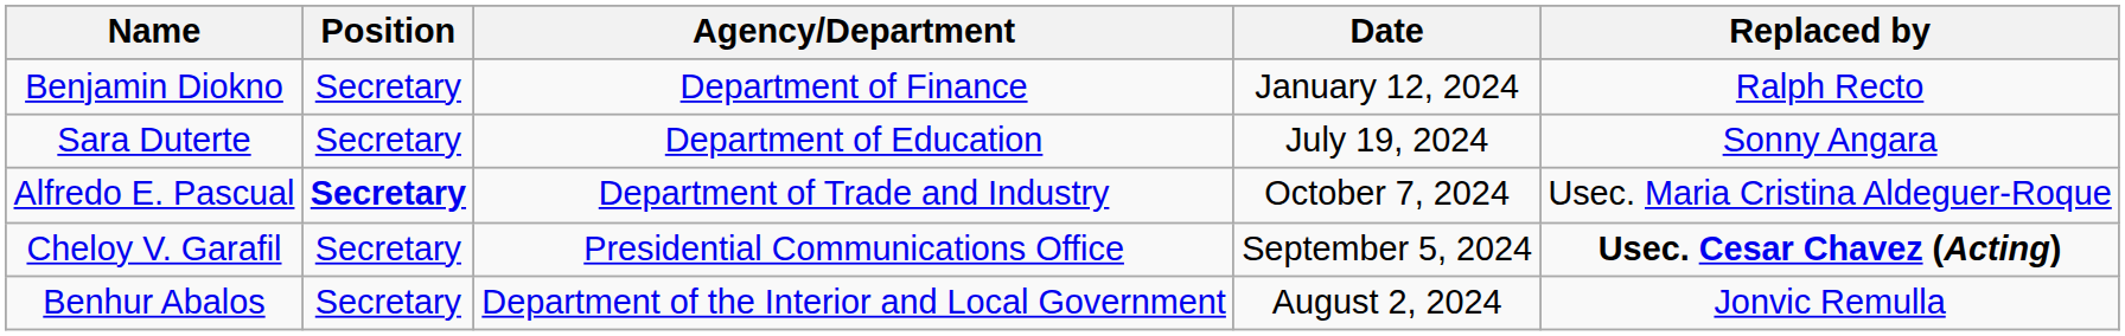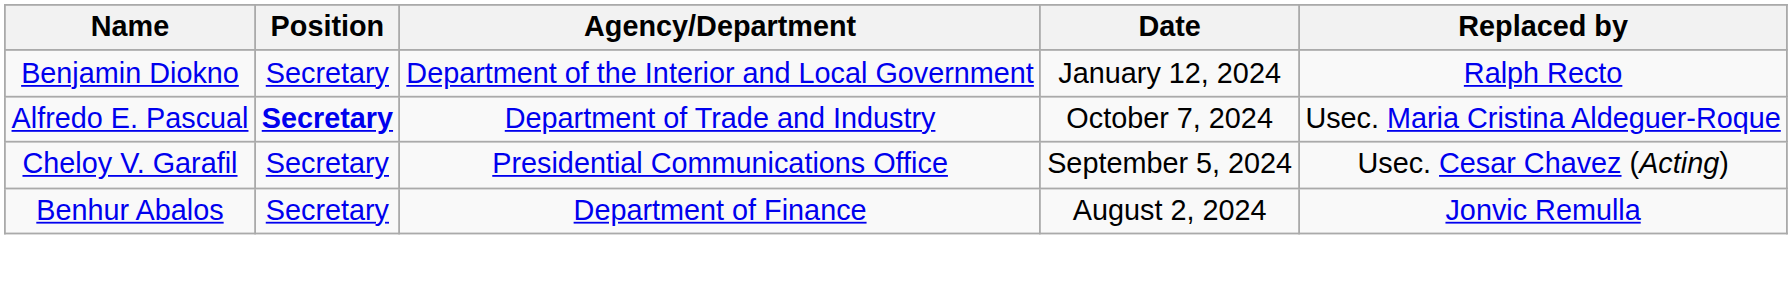 <table class="wikitable sortable" style="text-align:center;">
 <tr>
 <th scope="col">Name</th>
 <th scope="col">Position</th>
 <th scope="col">Agency/Department</th>
 <th scope="col">Date</th>
 <th scope="col">Replaced by</th>
 </tr>
 <tr>
 <td><a href='#'>Benjamin Diokno</a></td>
 <td><a href='#'>Secretary</a></td>
-<td><a href='#'>Department of Finance</a></td>
+<td><a href='#'>Department of the Interior and Local Government</a></td>
 <td>January 12, 2024</td>
 <td><a href='#'>Ralph Recto</a></td>
-</tr>
-<tr>
-<td><a href='#'>Sara Duterte</a></td>
-<td><a href='#'>Secretary</a></td>
-<td><a href='#'>Department of Education</a></td>
-<td>July 19, 2024</td>
-<td><a href='#'>Sonny Angara</a></td>
 </tr>
 <tr>
 <td><a href='#'>Alfredo E. Pascual</a></td>
 <td><strong><a href='#'>Secretary</a></strong></td>
 <td><a href='#'>Department of Trade and Industry</a></td>
 <td>October 7, 2024</td>
 <td>Usec. <a href='#'>Maria Cristina Aldeguer-Roque</a></td>
 </tr>
 <tr>
 <td><a href='#'>Cheloy V. Garafil</a></td>
 <td><a href='#'>Secretary</a></td>
 <td><a href='#'>Presidential Communications Office</a></td>
 <td>September 5, 2024</td>
-<td><strong>Usec. <a href='#'>Cesar Chavez</a> (<em>Acting</em>)</strong></td>
+<td>Usec. <a href='#'>Cesar Chavez</a> (<em>Acting</em>)</td>
 </tr>
 <tr>
 <td><a href='#'>Benhur Abalos</a></td>
 <td><a href='#'>Secretary</a></td>
-<td><a href='#'>Department of the Interior and Local Government</a></td>
+<td><a href='#'>Department of Finance</a></td>
 <td>August 2, 2024</td>
 <td><a href='#'>Jonvic Remulla</a></td>
 </tr>
 </table>
